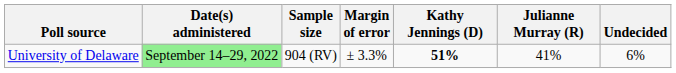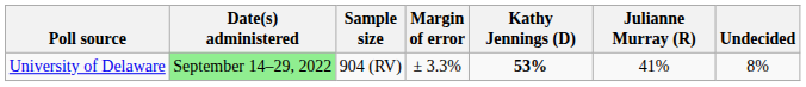 <table class="wikitable" style="font-size:90%;text-align:center;">
 <tr valign=bottom>
 <th>Poll source</th>
 <th>Date(s)<br>administered</th>
 <th>Sample<br>size</th>
 <th>Margin<br>of error</th>
 <th style="width:100px;">Kathy<br>Jennings (D)</th>
 <th style="width:100px;">Julianne<br>Murray (R)</th>
 <th>Undecided</th>
 </tr>
 <tr>
 <td style="text-align:left;"><a href='#'>University of Delaware</a></td>
 <td style="background: lightgreen;">September 14–29, 2022</td>
 <td>904 (RV)</td>
 <td>± 3.3%</td>
-<td><strong>51%</strong></td>
+<td><strong>53%</strong></td>
 <td>41%</td>
-<td>6%</td>
+<td>8%</td>
 </tr>
 </table>
